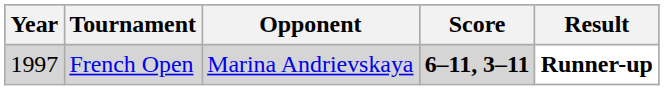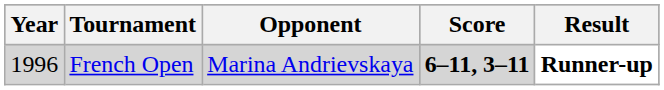 <table class="sortable wikitable" style="font-size: 90%;">
 <tr>
 <th>Year</th>
 <th>Tournament</th>
 <th>Opponent</th>
 <th>Score</th>
 <th>Result</th>
 </tr>
 <tr style="background:#D5D5D5">
-<td align="center">1997</td>
+<td align="center">1996</td>
 <td align="left"><a href='#'>French Open</a></td>
 <td align="left"> <a href='#'>Marina Andrievskaya</a></td>
 <td align="left"><strong>6–11, 3–11</strong></td>
 <td style="text-align:left; background:white"> <strong>Runner-up</strong></td>
 </tr>
 </table>
